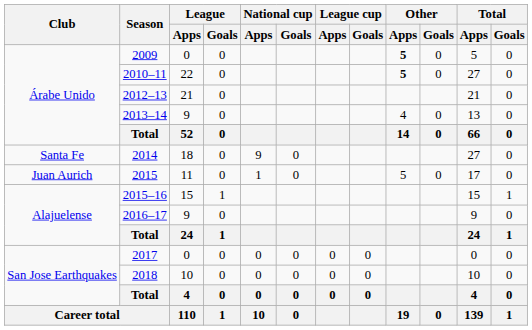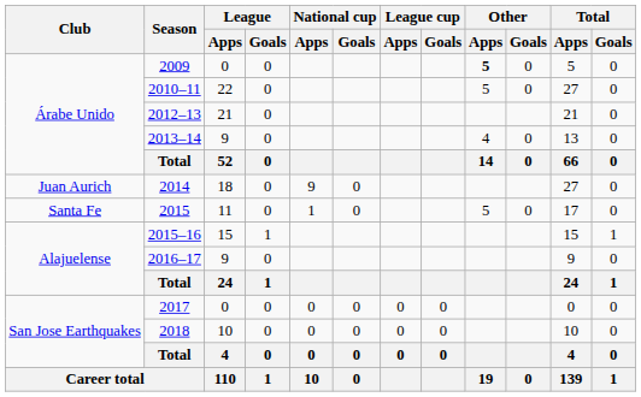 <table class="wikitable" style="text-align:center">
 <tr>
 <th rowspan="2">Club</th>
 <th rowspan="2">Season</th>
 <th colspan="2">League</th>
 <th colspan="2">National cup</th>
 <th colspan="2">League cup</th>
 <th colspan="2">Other</th>
 <th colspan="2">Total</th>
 </tr>
 <tr>
 <th>Apps</th>
 <th>Goals</th>
 <th>Apps</th>
 <th>Goals</th>
 <th>Apps</th>
 <th>Goals</th>
 <th>Apps</th>
 <th>Goals</th>
 <th>Apps</th>
 <th>Goals</th>
 </tr>
 <tr>
 <td rowspan="5"><a href='#'>Árabe Unido</a></td>
 <td><a href='#'>2009</a></td>
 <td>0</td>
 <td>0</td>
 <td></td>
 <td></td>
 <td></td>
 <td></td>
 <td><strong>5</strong></td>
 <td>0</td>
 <td>5</td>
 <td>0</td>
 </tr>
 <tr>
 <td><a href='#'>2010–11</a></td>
 <td>22</td>
 <td>0</td>
 <td></td>
 <td></td>
 <td></td>
 <td></td>
-<td><strong>5</strong></td>
+<td>5</td>
 <td>0</td>
 <td>27</td>
 <td>0</td>
 </tr>
 <tr>
 <td><a href='#'>2012–13</a></td>
 <td>21</td>
 <td>0</td>
 <td></td>
 <td></td>
 <td></td>
 <td></td>
 <td></td>
 <td></td>
 <td>21</td>
 <td>0</td>
 </tr>
 <tr>
 <td><a href='#'>2013–14</a></td>
 <td>9</td>
 <td>0</td>
 <td></td>
 <td></td>
 <td></td>
 <td></td>
 <td>4</td>
 <td>0</td>
 <td>13</td>
 <td>0</td>
 </tr>
 <tr>
 <th colspan="1">Total</th>
 <th>52</th>
 <th>0</th>
 <th></th>
 <th></th>
 <th></th>
 <th></th>
 <th>14</th>
 <th>0</th>
 <th>66</th>
 <th>0</th>
 </tr>
 <tr>
-<td><a href='#'>Santa Fe</a></td>
+<td><a href='#'>Juan Aurich</a></td>
 <td><a href='#'>2014</a></td>
 <td>18</td>
 <td>0</td>
 <td>9</td>
 <td>0</td>
 <td></td>
 <td></td>
 <td></td>
 <td></td>
 <td>27</td>
 <td>0</td>
 </tr>
 <tr>
-<td><a href='#'>Juan Aurich</a></td>
+<td><a href='#'>Santa Fe</a></td>
 <td><a href='#'>2015</a></td>
 <td>11</td>
 <td>0</td>
 <td>1</td>
 <td>0</td>
 <td></td>
 <td></td>
 <td>5</td>
 <td>0</td>
 <td>17</td>
 <td>0</td>
 </tr>
 <tr>
 <td rowspan="3"><a href='#'>Alajuelense</a></td>
 <td><a href='#'>2015–16</a></td>
 <td>15</td>
 <td>1</td>
 <td></td>
 <td></td>
 <td></td>
 <td></td>
 <td></td>
 <td></td>
 <td>15</td>
 <td>1</td>
 </tr>
 <tr>
 <td><a href='#'>2016–17</a></td>
 <td>9</td>
 <td>0</td>
 <td></td>
 <td></td>
 <td></td>
 <td></td>
 <td></td>
 <td></td>
 <td>9</td>
 <td>0</td>
 </tr>
 <tr>
 <th colspan="1">Total</th>
 <th>24</th>
 <th>1</th>
 <th></th>
 <th></th>
 <th></th>
 <th></th>
 <th></th>
 <th></th>
 <th>24</th>
 <th>1</th>
 </tr>
 <tr>
 <td rowspan="3"><a href='#'>San Jose Earthquakes</a></td>
 <td><a href='#'>2017</a></td>
 <td>0</td>
 <td>0</td>
 <td>0</td>
 <td>0</td>
 <td>0</td>
 <td>0</td>
 <td></td>
 <td></td>
 <td>0</td>
 <td>0</td>
 </tr>
 <tr>
 <td><a href='#'>2018</a></td>
 <td>10</td>
 <td>0</td>
 <td>0</td>
 <td>0</td>
 <td>0</td>
 <td>0</td>
 <td></td>
 <td></td>
 <td>10</td>
 <td>0</td>
 </tr>
 <tr>
 <th colspan="1">Total</th>
 <th>4</th>
 <th>0</th>
 <th>0</th>
 <th>0</th>
 <th>0</th>
 <th>0</th>
 <th></th>
 <th></th>
 <th>4</th>
 <th>0</th>
 </tr>
 <tr>
 <th colspan="2">Career total</th>
 <th>110</th>
 <th>1</th>
 <th>10</th>
 <th>0</th>
 <th></th>
 <th></th>
 <th>19</th>
 <th>0</th>
 <th>139</th>
 <th>1</th>
 </tr>
 </table>
